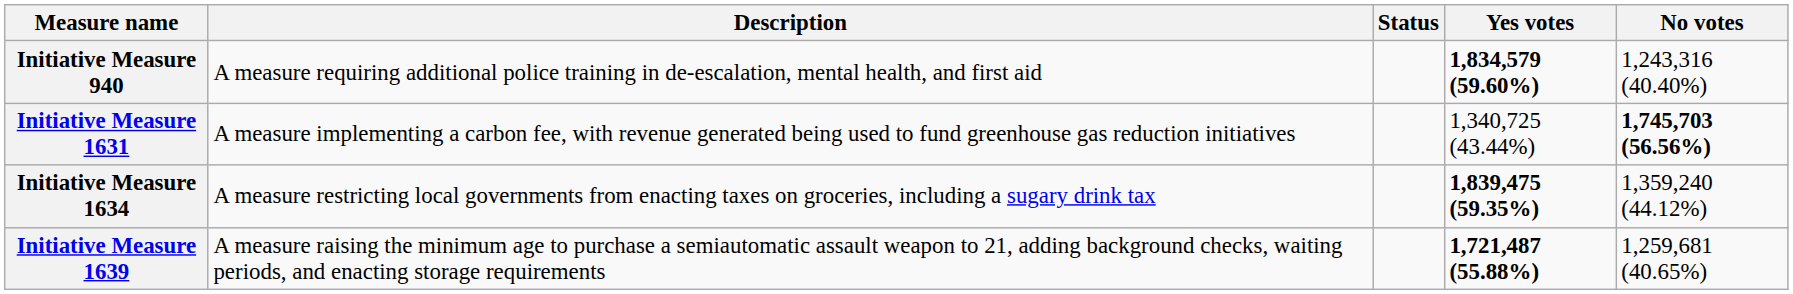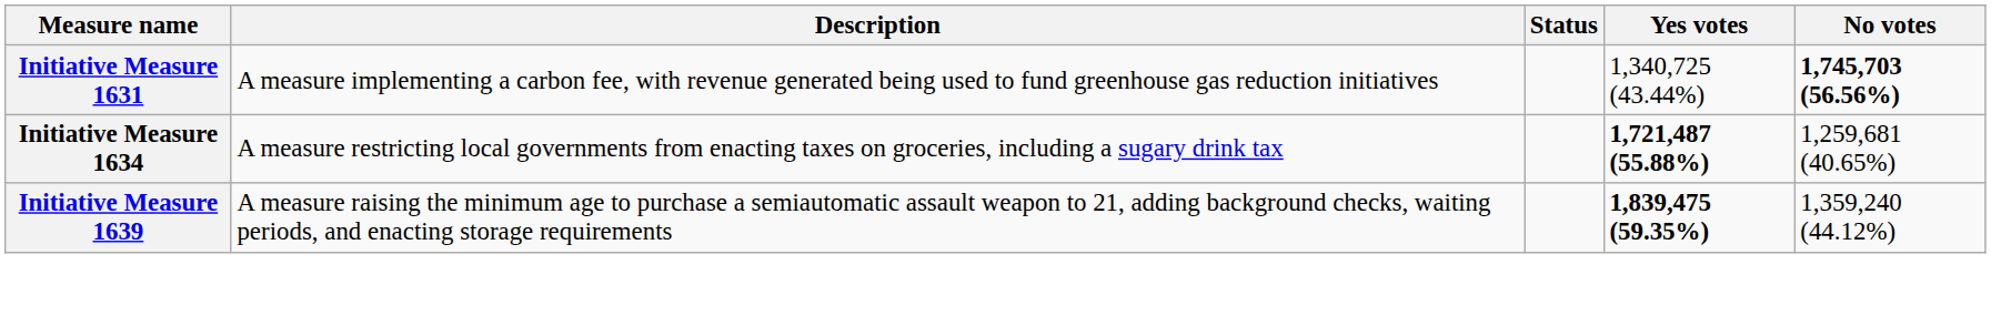 <table class="wikitable sortable plainrowheaders">
 <tr>
 <th scope=col>Measure name</th>
 <th scope=col class=unsortable>Description</th>
 <th scope=col>Status</th>
 <th scope=col>Yes votes</th>
 <th scope=col>No votes</th>
-</tr>
-<tr>
-<th scope=row>Initiative Measure 940</th>
-<td>A measure requiring additional police training in de-escalation, mental health, and first aid</td>
-<td></td>
-<td><strong>1,834,579 (59.60%)</strong></td>
-<td>1,243,316 (40.40%)</td>
 </tr>
 <tr>
 <th scope=row><a href='#'>Initiative Measure 1631</a></th>
 <td>A measure implementing a carbon fee, with revenue generated being used to fund greenhouse gas reduction initiatives</td>
 <td></td>
 <td>1,340,725 (43.44%)</td>
 <td><strong>1,745,703 (56.56%)</strong></td>
 </tr>
 <tr>
 <th scope=row>Initiative Measure 1634</th>
 <td>A measure restricting local governments from enacting taxes on groceries, including a <a href='#'>sugary drink tax</a></td>
 <td></td>
-<td><strong>1,839,475 (59.35%)</strong></td>
-<td>1,359,240 (44.12%)</td>
+<td><strong>1,721,487 (55.88%)</strong></td>
+<td>1,259,681 (40.65%)</td>
 </tr>
 <tr>
 <th scope=row><a href='#'>Initiative Measure 1639</a></th>
 <td>A measure raising the minimum age to purchase a semiautomatic assault weapon to 21, adding background checks, waiting periods, and enacting storage requirements</td>
 <td></td>
-<td><strong>1,721,487 (55.88%)</strong></td>
-<td>1,259,681 (40.65%)</td>
+<td><strong>1,839,475 (59.35%)</strong></td>
+<td>1,359,240 (44.12%)</td>
 </tr>
 </table>
